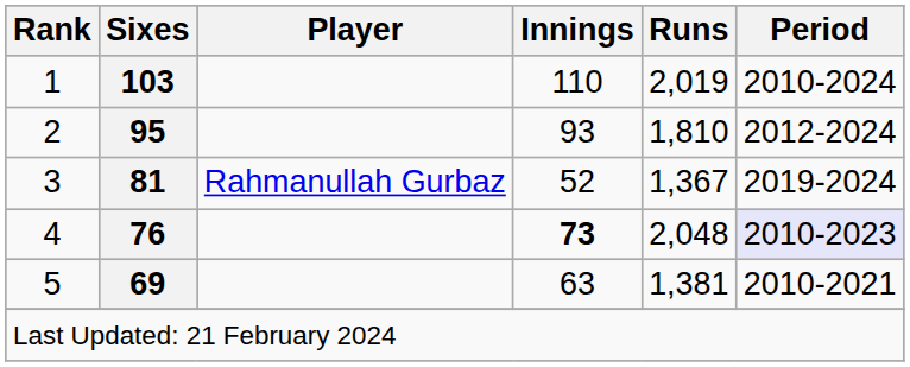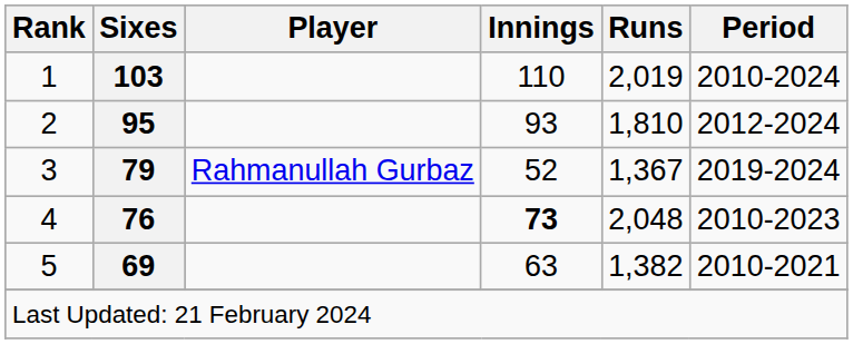 <table class="wikitable plainrowheaders sortable">
 <tr>
 <th scope=col>Rank</th>
 <th scope=col>Sixes</th>
 <th scope=col>Player</th>
 <th scope=col>Innings</th>
 <th scope=col>Runs</th>
 <th scope=col>Period</th>
 </tr>
 <tr>
 <td align="center">1</td>
 <th><strong>103</strong></th>
 <td></td>
 <td align="center">110</td>
 <td align="center">2,019</td>
 <td>2010-2024</td>
 </tr>
 <tr>
 <td align="center">2</td>
 <th scope="row" style="text-align:center;"><strong>95</strong></th>
 <td></td>
 <td align="center">93</td>
 <td align="center">1,810</td>
 <td>2012-2024</td>
 </tr>
 <tr>
 <td align="center">3</td>
-<th><strong>81</strong></th>
+<th><strong>79</strong></th>
 <td><a href='#'>Rahmanullah Gurbaz</a></td>
 <td align="center">52</td>
 <td align="center">1,367</td>
 <td>2019-2024</td>
 </tr>
 <tr>
 <td align="center">4</td>
 <th scope="row" style="text-align:center;"><strong>76</strong></th>
 <td></td>
 <td align="center"><strong>73</strong></td>
 <td align="center">2,048</td>
-<td style="background: lavender;">2010-2023</td>
+<td>2010-2023</td>
 </tr>
 <tr>
 <td align="center">5</td>
 <th scope="row" style="text-align:center;"><strong>69</strong></th>
 <td></td>
 <td align="center">63</td>
-<td align="center">1,381</td>
+<td align="center">1,382</td>
 <td>2010-2021</td>
 </tr>
 <tr>
 </tr>
 <tr class=sortbottom>
 <td colspan=6><small>Last Updated: 21 February 2024</small></td>
 </tr>
 </table>
